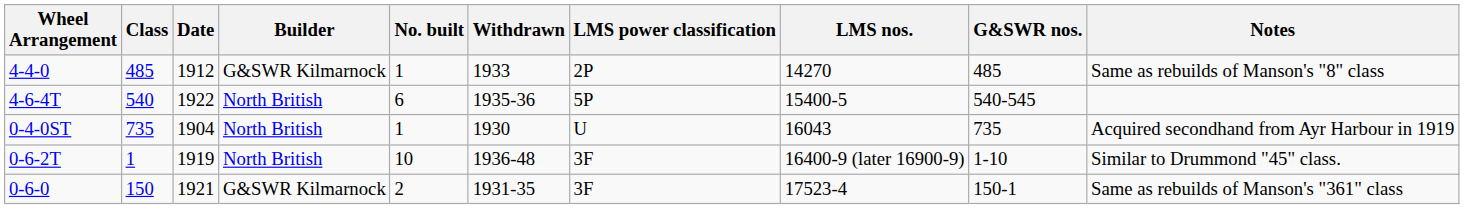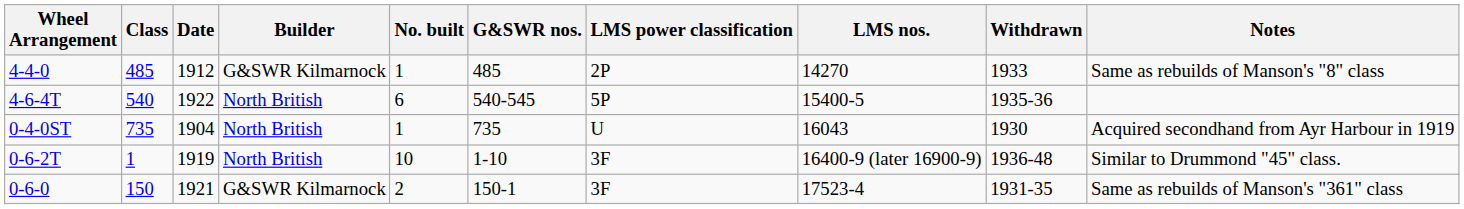 <table class="wikitable">
 <tr>
 <th>Wheel<br>Arrangement</th>
 <th>Class</th>
 <th>Date</th>
 <th>Builder</th>
 <th>No. built</th>
-<th>Withdrawn</th>
+<th>G&SWR nos.</th>
 <th>LMS power classification</th>
 <th>LMS nos.</th>
-<th>G&SWR nos.</th>
+<th>Withdrawn</th>
 <th>Notes</th>
 </tr>
 <tr>
 <td><a href='#'>4-4-0</a></td>
 <td><a href='#'>485</a></td>
 <td>1912</td>
 <td>G&SWR Kilmarnock</td>
 <td>1</td>
-<td>1933</td>
+<td>485</td>
 <td>2P</td>
 <td>14270</td>
-<td>485</td>
+<td>1933</td>
 <td>Same as rebuilds of Manson's "8" class</td>
 </tr>
 <tr>
 <td><a href='#'>4-6-4T</a></td>
 <td><a href='#'>540</a></td>
 <td>1922</td>
 <td><a href='#'>North British</a></td>
 <td>6</td>
-<td>1935-36</td>
+<td>540-545</td>
 <td>5P</td>
 <td>15400-5</td>
-<td>540-545</td>
+<td>1935-36</td>
 <td></td>
 </tr>
 <tr>
 <td><a href='#'>0-4-0ST</a></td>
 <td><a href='#'>735</a></td>
 <td>1904</td>
 <td><a href='#'>North British</a></td>
 <td>1</td>
-<td>1930</td>
+<td>735</td>
 <td>U</td>
 <td>16043</td>
-<td>735</td>
+<td>1930</td>
 <td>Acquired secondhand from Ayr Harbour in 1919</td>
 </tr>
 <tr>
 <td><a href='#'>0-6-2T</a></td>
 <td><a href='#'>1</a></td>
 <td>1919</td>
 <td><a href='#'>North British</a></td>
 <td>10</td>
-<td>1936-48</td>
+<td>1-10</td>
 <td>3F</td>
 <td>16400-9 (later 16900-9)</td>
-<td>1-10</td>
+<td>1936-48</td>
 <td>Similar to Drummond "45" class.</td>
 </tr>
 <tr>
 <td><a href='#'>0-6-0</a></td>
 <td><a href='#'>150</a></td>
 <td>1921</td>
 <td>G&SWR Kilmarnock</td>
 <td>2</td>
-<td>1931-35</td>
+<td>150-1</td>
 <td>3F</td>
 <td>17523-4</td>
-<td>150-1</td>
+<td>1931-35</td>
 <td>Same as rebuilds of Manson's "361" class</td>
 </tr>
 </table>
